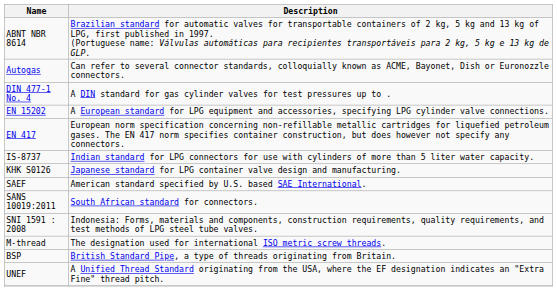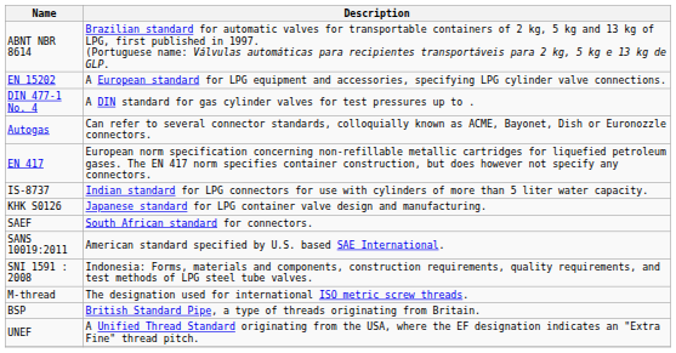 <table class="wikitable">
 <tr>
 <th>Name</th>
 <th>Description</th>
 </tr>
 <tr>
 <td>ABNT NBR 8614</td>
 <td><a href='#'>Brazilian standard</a> for automatic valves for transportable containers of 2 kg, 5 kg and 13 kg of LPG, first published in 1997. <br>(Portuguese name: <em>Válvulas automáticas para recipientes transportáveis para 2 kg, 5 kg e 13 kg de GLP</em>.</td>
 </tr>
 <tr>
-<td><a href='#'>Autogas</a></td>
-<td>Can refer to several connector standards, colloquially known as ACME, Bayonet, Dish or Euronozzle connectors.</td>
+<td><a href='#'>EN 15202</a></td>
+<td>A <a href='#'>European standard</a> for LPG equipment and accessories, specifying LPG cylinder valve connections.</td>
 </tr>
 <tr>
 <td><a href='#'>DIN 477-1 No. 4</a></td>
 <td>A <a href='#'>DIN</a> standard for gas cylinder valves for test pressures up to .</td>
 </tr>
 <tr>
-<td><a href='#'>EN 15202</a></td>
-<td>A <a href='#'>European standard</a> for LPG equipment and accessories, specifying LPG cylinder valve connections.</td>
+<td><a href='#'>Autogas</a></td>
+<td>Can refer to several connector standards, colloquially known as ACME, Bayonet, Dish or Euronozzle connectors.</td>
 </tr>
 <tr>
 <td><a href='#'>EN 417</a></td>
 <td>European norm specification concerning non-refillable metallic cartridges for liquefied petroleum gases. The EN 417 norm specifies container construction, but does however not specify any connectors.</td>
 </tr>
 <tr>
 <td>IS-8737</td>
 <td><a href='#'>Indian standard</a> for LPG connectors for use with cylinders of more than 5 liter water capacity.</td>
 </tr>
 <tr>
 <td>KHK S0126</td>
 <td><a href='#'>Japanese standard</a> for LPG container valve design and manufacturing.</td>
 </tr>
 <tr>
 <td>SAEF</td>
-<td>American standard specified by U.S. based <a href='#'>SAE International</a>.</td>
+<td><a href='#'>South African standard</a> for connectors.</td>
 </tr>
 <tr>
 <td>SANS 10019:2011</td>
-<td><a href='#'>South African standard</a> for connectors.</td>
+<td>American standard specified by U.S. based <a href='#'>SAE International</a>.</td>
 </tr>
 <tr>
 <td>SNI 1591 : 2008</td>
 <td>Indonesia: Forms, materials and components, construction requirements, quality requirements, and test methods of LPG steel tube valves.</td>
 </tr>
 <tr>
 <td>M-thread</td>
 <td>The designation used for international <a href='#'>ISO metric screw threads</a>.</td>
 </tr>
 <tr>
 <td>BSP</td>
 <td><a href='#'>British Standard Pipe</a>, a type of threads originating from Britain.</td>
 </tr>
 <tr>
 <td>UNEF</td>
 <td>A <a href='#'>Unified Thread Standard</a> originating from the USA, where the EF designation indicates an "Extra Fine" thread pitch.</td>
 </tr>
 <tr>
 </tr>
 </table>
